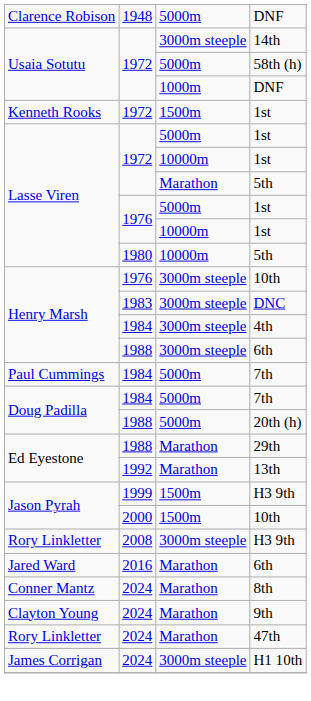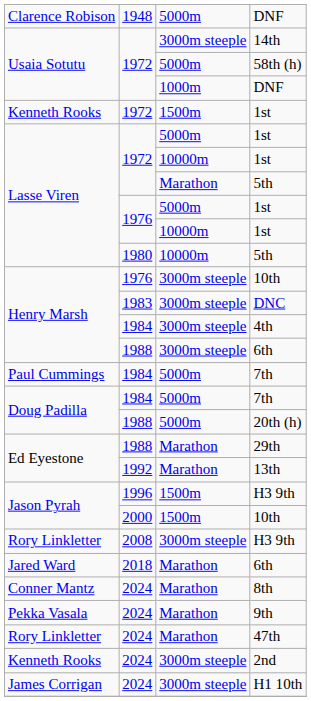 <table class="wikitable">
 <tr>
 <td><a href='#'>Clarence Robison</a> <small></small></td>
 <td><a href='#'>1948</a></td>
 <td><a href='#'>5000m</a></td>
 <td>DNF</td>
 </tr>
 <tr>
 <td rowspan="3"><a href='#'>Usaia Sotutu</a> <small></small></td>
 <td rowspan="3"><a href='#'>1972</a></td>
 <td><a href='#'>3000m steeple</a></td>
 <td>14th</td>
 </tr>
 <tr>
 <td><a href='#'>5000m</a></td>
 <td>58th (h)</td>
 </tr>
 <tr>
 <td><a href='#'>1000m</a></td>
 <td>DNF</td>
 </tr>
 <tr>
 <td><a href='#'>Kenneth Rooks</a> <small></small></td>
 <td><a href='#'>1972</a></td>
 <td><a href='#'>1500m</a></td>
 <td>1st</td>
 </tr>
 <tr>
 <td rowspan="6"><a href='#'>Lasse Viren</a> <small></small></td>
 <td rowspan="3"><a href='#'>1972</a></td>
 <td><a href='#'>5000m</a></td>
 <td>1st</td>
 </tr>
 <tr>
 <td><a href='#'>10000m</a></td>
 <td>1st</td>
 </tr>
 <tr>
 <td><a href='#'>Marathon</a></td>
 <td>5th</td>
 </tr>
 <tr>
 <td rowspan="2"><a href='#'>1976</a></td>
 <td><a href='#'>5000m</a></td>
 <td>1st</td>
 </tr>
 <tr>
 <td><a href='#'>10000m</a></td>
 <td>1st</td>
 </tr>
 <tr>
 <td><a href='#'>1980</a></td>
 <td><a href='#'>10000m</a></td>
 <td>5th</td>
 </tr>
 <tr>
 <td rowspan="4"><a href='#'>Henry Marsh</a> <small></small></td>
 <td><a href='#'>1976</a></td>
 <td><a href='#'>3000m steeple</a></td>
 <td>10th</td>
 </tr>
 <tr>
 <td><a href='#'>1983</a></td>
 <td><a href='#'>3000m steeple</a></td>
 <td><a href='#'>DNC</a></td>
 </tr>
 <tr>
 <td><a href='#'>1984</a></td>
 <td><a href='#'>3000m steeple</a></td>
 <td>4th</td>
 </tr>
 <tr>
 <td><a href='#'>1988</a></td>
 <td><a href='#'>3000m steeple</a></td>
 <td>6th</td>
 </tr>
 <tr>
 <td><a href='#'>Paul Cummings</a> <small></small></td>
 <td><a href='#'>1984</a></td>
 <td><a href='#'>5000m</a></td>
 <td>7th</td>
 </tr>
 <tr>
 <td rowspan="2"><a href='#'>Doug Padilla</a> <small></small></td>
 <td><a href='#'>1984</a></td>
 <td><a href='#'>5000m</a></td>
 <td>7th</td>
 </tr>
 <tr>
 <td><a href='#'>1988</a></td>
 <td><a href='#'>5000m</a></td>
 <td>20th (h)</td>
 </tr>
 <tr>
 <td rowspan="2">Ed Eyestone <small></small></td>
 <td><a href='#'>1988</a></td>
 <td><a href='#'>Marathon</a></td>
 <td>29th</td>
 </tr>
 <tr>
 <td><a href='#'>1992</a></td>
 <td><a href='#'>Marathon</a></td>
 <td>13th</td>
 </tr>
 <tr>
 <td rowspan="2"><a href='#'>Jason Pyrah</a> <small></small></td>
-<td><a href='#'>1999</a></td>
+<td><a href='#'>1996</a></td>
 <td><a href='#'>1500m</a></td>
 <td>H3 9th</td>
 </tr>
 <tr>
 <td><a href='#'>2000</a></td>
 <td><a href='#'>1500m</a></td>
 <td>10th</td>
 </tr>
 <tr>
 <td><a href='#'>Rory Linkletter</a> <small></small></td>
 <td><a href='#'>2008</a></td>
 <td><a href='#'>3000m steeple</a></td>
 <td>H3 9th</td>
 </tr>
 <tr>
 <td><a href='#'>Jared Ward</a> <small></small></td>
-<td><a href='#'>2016</a></td>
+<td><a href='#'>2018</a></td>
 <td><a href='#'>Marathon</a></td>
 <td>6th</td>
 </tr>
 <tr>
 <td><a href='#'>Conner Mantz</a> <small></small></td>
 <td><a href='#'>2024</a></td>
 <td><a href='#'>Marathon</a></td>
 <td>8th</td>
 </tr>
 <tr>
-<td><a href='#'>Clayton Young</a> <small></small></td>
+<td><a href='#'>Pekka Vasala</a> <small></small></td>
 <td><a href='#'>2024</a></td>
 <td><a href='#'>Marathon</a></td>
 <td>9th</td>
 </tr>
 <tr>
 <td><a href='#'>Rory Linkletter</a> <small></small></td>
 <td><a href='#'>2024</a></td>
 <td><a href='#'>Marathon</a></td>
 <td>47th</td>
 </tr>
 <tr>
+<td><a href='#'>Kenneth Rooks</a> <small></small></td>
+<td><a href='#'>2024</a></td>
+<td><a href='#'>3000m steeple</a></td>
+<td>2nd</td>
+</tr>
+<tr>
 <td><a href='#'>James Corrigan</a> <small></small></td>
 <td><a href='#'>2024</a></td>
 <td><a href='#'>3000m steeple</a></td>
 <td>H1 10th</td>
 </tr>
 <tr>
 </tr>
 </table>
